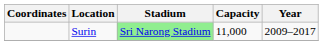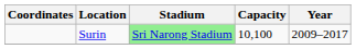 <table class="wikitable sortable">
 <tr>
 <th>Coordinates</th>
 <th>Location</th>
 <th>Stadium</th>
 <th>Capacity</th>
 <th>Year</th>
 </tr>
 <tr>
 <td></td>
 <td><a href='#'>Surin</a></td>
 <td style="background: lightgreen;"><a href='#'>Sri Narong Stadium</a></td>
-<td>11,000</td>
+<td>10,100</td>
 <td>2009–2017</td>
 </tr>
 <tr>
 </tr>
 </table>
